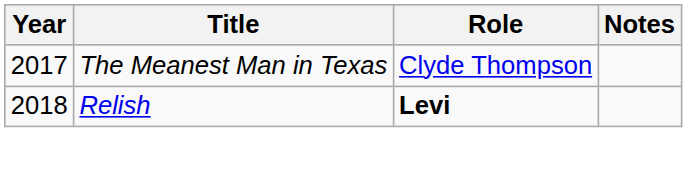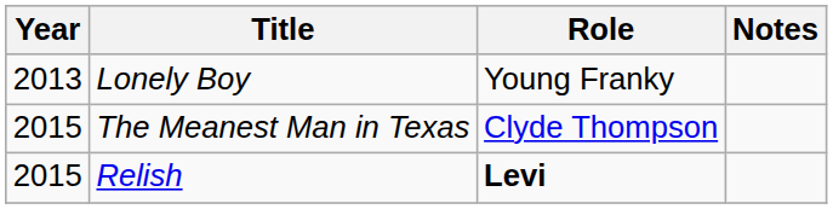 <table class="wikitable sortable">
 <tr>
 <th>Year</th>
 <th>Title</th>
 <th>Role</th>
 <th>Notes</th>
 </tr>
 <tr>
-<td>2017</td>
+<td>2013</td>
+<td><em>Lonely Boy</em></td>
+<td>Young Franky</td>
+<td></td>
+</tr>
+<tr>
+<td>2015</td>
 <td><em>The Meanest Man in Texas</em></td>
 <td><a href='#'>Clyde Thompson</a></td>
 <td></td>
 </tr>
 <tr>
-<td>2018</td>
+<td>2015</td>
 <td><em><a href='#'>Relish</a></em></td>
 <td><strong>Levi</strong></td>
 <td></td>
 </tr>
 </table>
